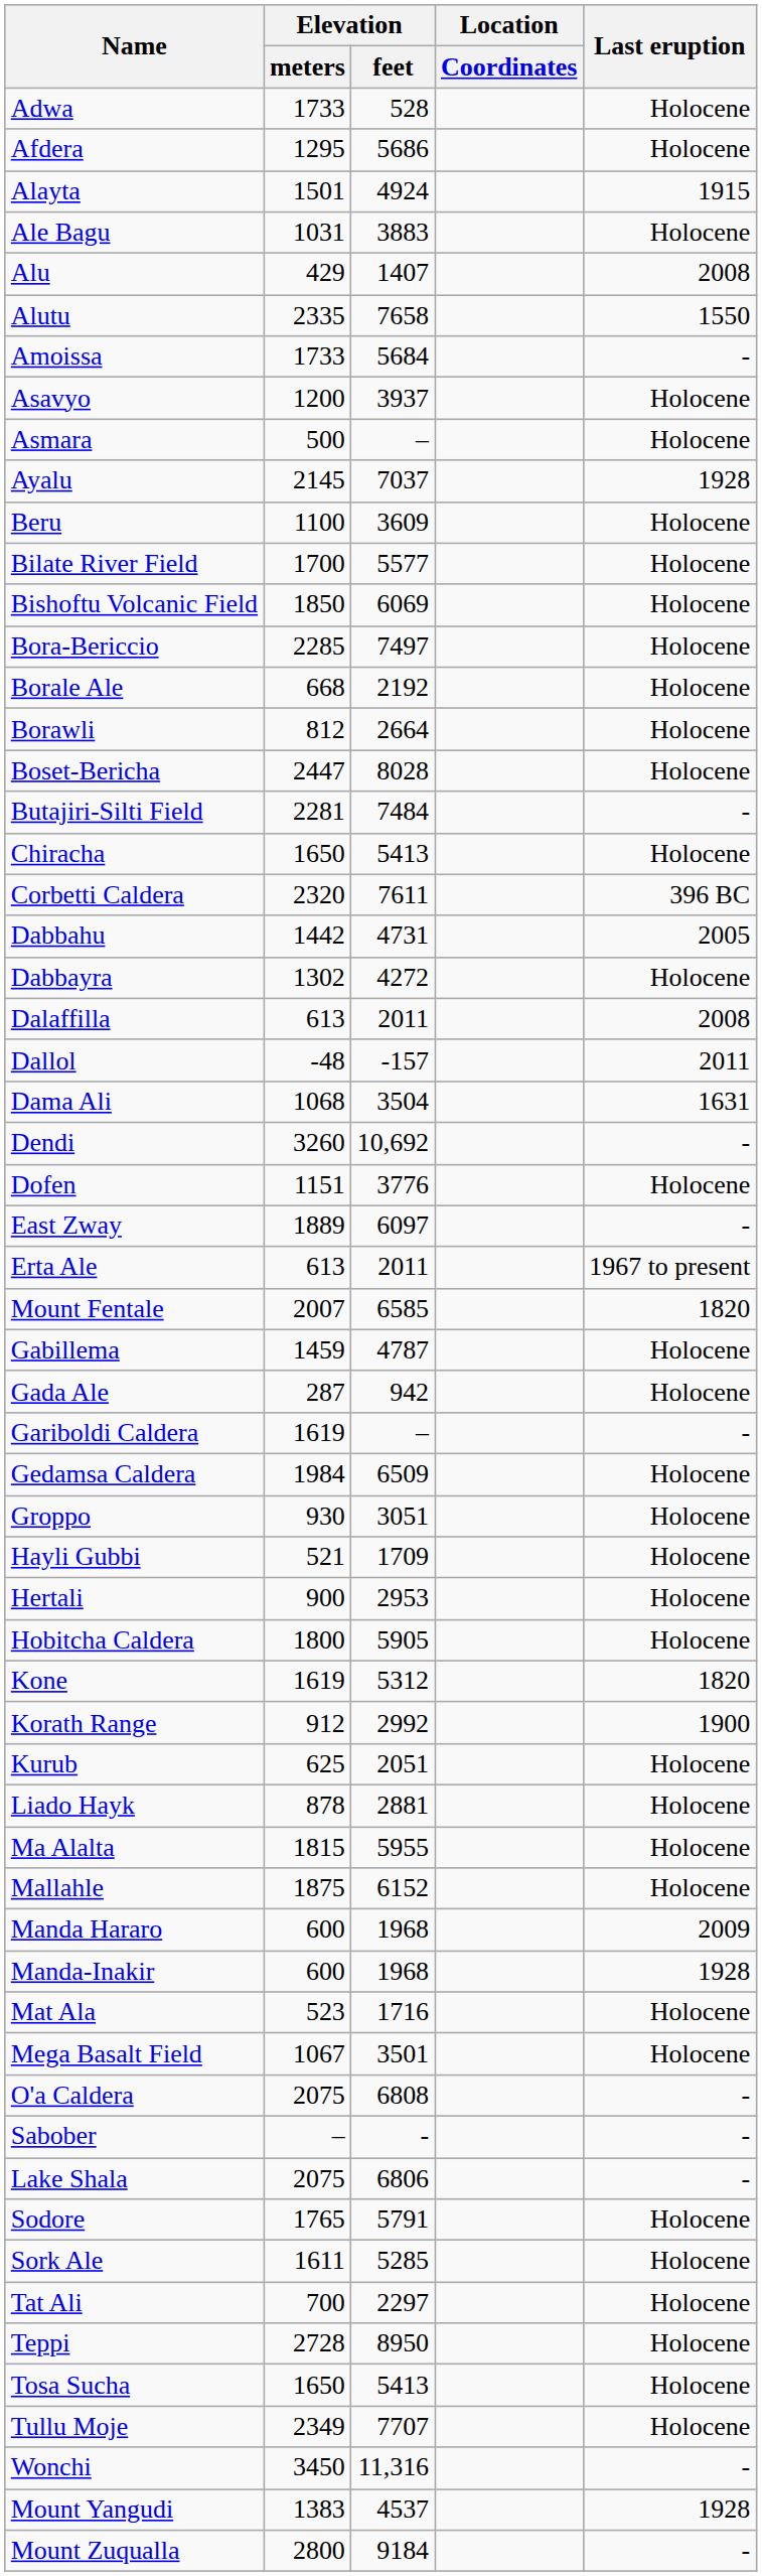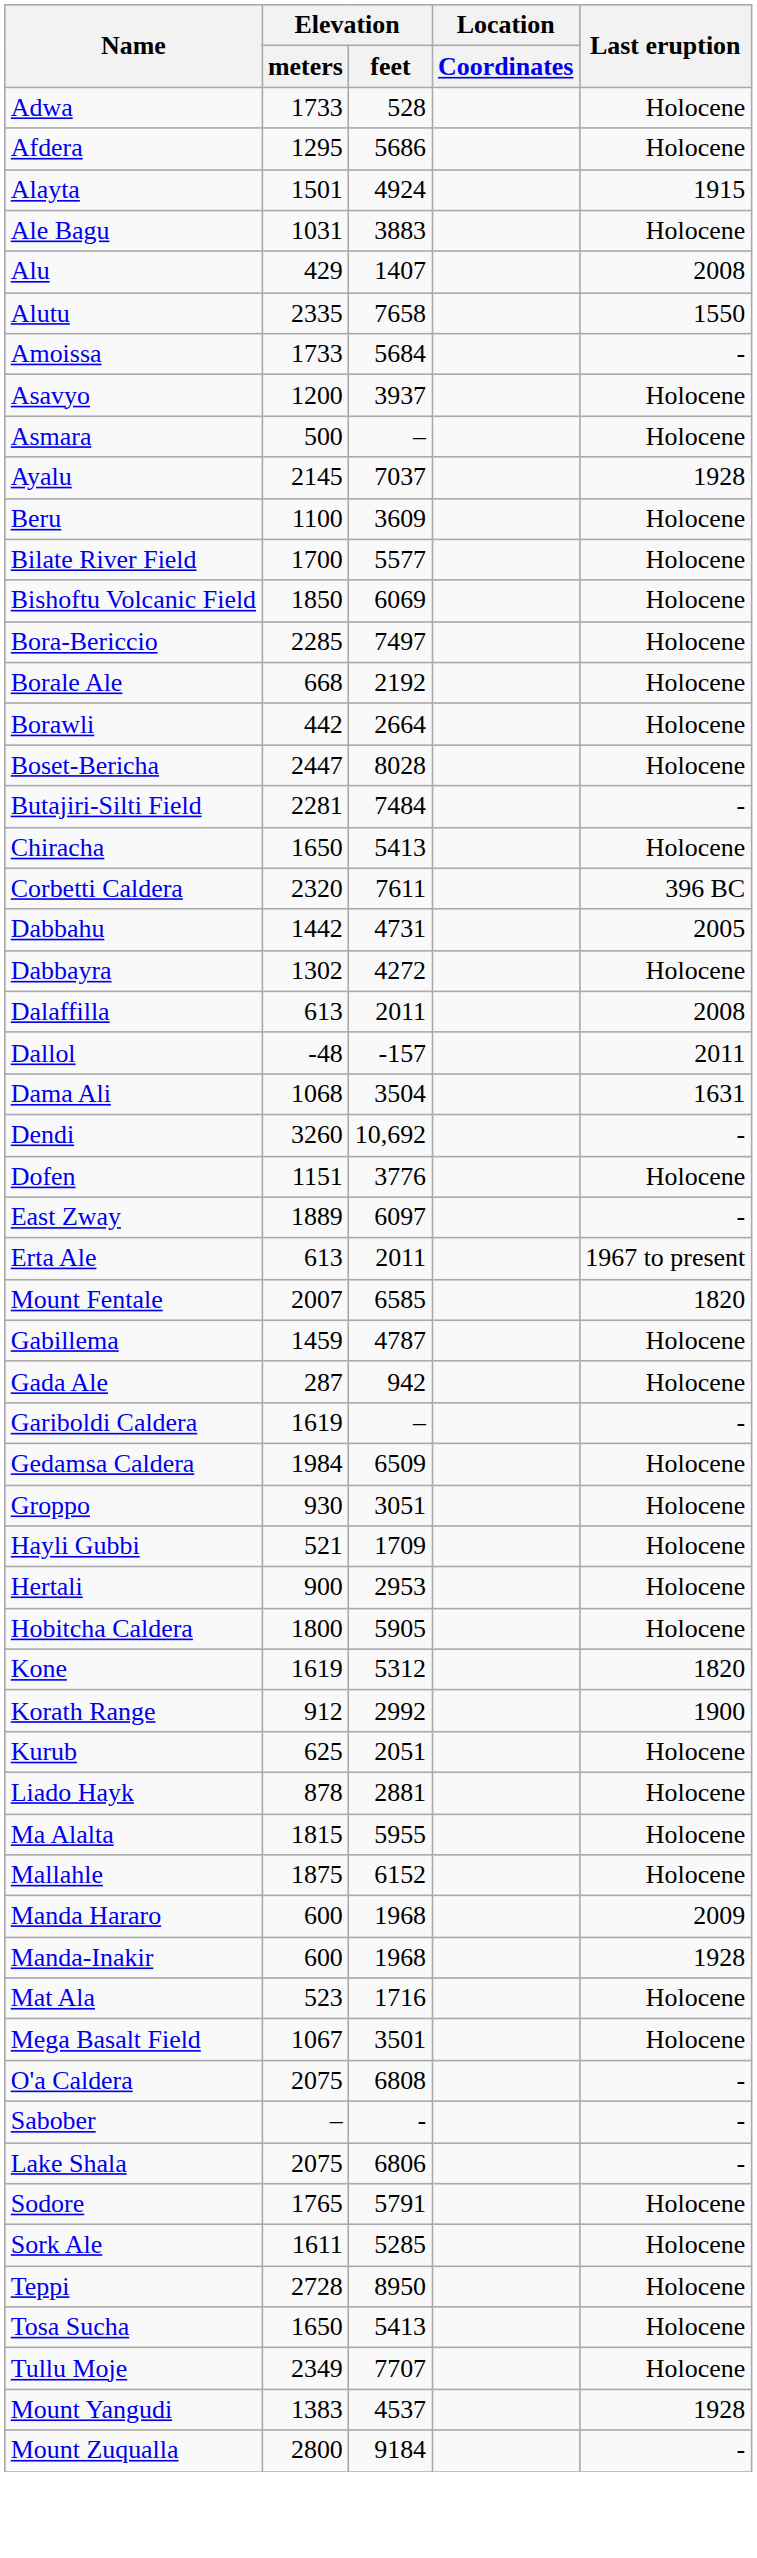 <table class="wikitable sortable">
 <tr>
 <th rowspan="2">Name</th>
 <th colspan ="2">Elevation</th>
 <th>Location</th>
 <th rowspan="2">Last eruption</th>
 </tr>
 <tr>
 <th>meters</th>
 <th>feet</th>
 <th><a href='#'>Coordinates</a></th>
 </tr>
 <tr align="right">
 <td align="left"><a href='#'>Adwa</a></td>
 <td>1733</td>
 <td>528</td>
 <td></td>
 <td>Holocene</td>
 </tr>
 <tr align="right">
 <td align="left"><a href='#'>Afdera</a></td>
 <td>1295</td>
 <td>5686</td>
 <td></td>
 <td>Holocene</td>
 </tr>
 <tr align="right">
 <td align="left"><a href='#'>Alayta</a></td>
 <td>1501</td>
 <td>4924</td>
 <td></td>
 <td>1915</td>
 </tr>
 <tr align="right">
 <td align="left"><a href='#'>Ale Bagu</a></td>
 <td>1031</td>
 <td>3883</td>
 <td></td>
 <td>Holocene</td>
 </tr>
 <tr align="right">
 <td align="left"><a href='#'>Alu</a></td>
 <td>429</td>
 <td>1407</td>
 <td></td>
 <td>2008</td>
 </tr>
 <tr align="right">
 <td align="left"><a href='#'>Alutu</a></td>
 <td>2335</td>
 <td>7658</td>
 <td></td>
 <td>1550</td>
 </tr>
 <tr align="right">
 <td align="left"><a href='#'>Amoissa</a></td>
 <td>1733</td>
 <td>5684</td>
 <td></td>
 <td>-</td>
 </tr>
 <tr align="right">
 <td align="left"><a href='#'>Asavyo</a></td>
 <td>1200</td>
 <td>3937</td>
 <td></td>
 <td>Holocene</td>
 </tr>
 <tr align="right">
 <td align="left"><a href='#'>Asmara</a></td>
 <td>500</td>
 <td>–</td>
 <td></td>
 <td>Holocene</td>
 </tr>
 <tr align="right">
 <td align="left"><a href='#'>Ayalu</a></td>
 <td>2145</td>
 <td>7037</td>
 <td></td>
 <td>1928</td>
 </tr>
 <tr align="right">
 <td align="left"><a href='#'>Beru</a></td>
 <td>1100</td>
 <td>3609</td>
 <td></td>
 <td>Holocene</td>
 </tr>
 <tr align="right">
 <td align="left"><a href='#'>Bilate River Field</a></td>
 <td>1700</td>
 <td>5577</td>
 <td></td>
 <td>Holocene</td>
 </tr>
 <tr align="right">
 <td align="left"><a href='#'>Bishoftu Volcanic Field</a></td>
 <td>1850</td>
 <td>6069</td>
 <td></td>
 <td>Holocene</td>
 </tr>
 <tr align="right">
 <td align="left"><a href='#'>Bora-Bericcio</a></td>
 <td>2285</td>
 <td>7497</td>
 <td></td>
 <td>Holocene</td>
 </tr>
 <tr align="right">
 <td align="left"><a href='#'>Borale Ale</a></td>
 <td>668</td>
 <td>2192</td>
 <td></td>
 <td>Holocene</td>
 </tr>
 <tr align="right">
 <td align="left"><a href='#'>Borawli</a></td>
-<td>812</td>
+<td>442</td>
 <td>2664</td>
 <td></td>
 <td>Holocene</td>
 </tr>
 <tr align="right">
 <td align="left"><a href='#'>Boset-Bericha</a></td>
 <td>2447</td>
 <td>8028</td>
 <td></td>
 <td>Holocene</td>
 </tr>
 <tr align="right">
 <td align="left"><a href='#'>Butajiri-Silti Field</a></td>
 <td>2281</td>
 <td>7484</td>
 <td></td>
 <td>-</td>
 </tr>
 <tr align="right">
 <td align="left"><a href='#'>Chiracha</a></td>
 <td>1650</td>
 <td>5413</td>
 <td></td>
 <td>Holocene</td>
 </tr>
 <tr align="right">
 <td align="left"><a href='#'>Corbetti Caldera</a></td>
 <td>2320</td>
 <td>7611</td>
 <td></td>
 <td>396 BC</td>
 </tr>
 <tr align="right">
 <td align="left"><a href='#'>Dabbahu</a></td>
 <td>1442</td>
 <td>4731</td>
 <td></td>
 <td>2005</td>
 </tr>
 <tr align="right">
 <td align="left"><a href='#'>Dabbayra</a></td>
 <td>1302</td>
 <td>4272</td>
 <td></td>
 <td>Holocene</td>
 </tr>
 <tr align="right">
 <td align="left"><a href='#'>Dalaffilla</a></td>
 <td>613</td>
 <td>2011</td>
 <td></td>
 <td>2008</td>
 </tr>
 <tr align="right">
 <td align="left"><a href='#'>Dallol</a></td>
 <td>-48</td>
 <td>-157</td>
 <td></td>
 <td>2011</td>
 </tr>
 <tr align="right">
 <td align="left"><a href='#'>Dama Ali</a></td>
 <td>1068</td>
 <td>3504</td>
 <td></td>
 <td>1631</td>
 </tr>
 <tr align="right">
 <td align="left"><a href='#'>Dendi</a></td>
 <td>3260</td>
 <td>10,692</td>
 <td></td>
 <td>-</td>
 </tr>
 <tr align="right">
 <td align="left"><a href='#'>Dofen</a></td>
 <td>1151</td>
 <td>3776</td>
 <td></td>
 <td>Holocene</td>
 </tr>
 <tr align="right">
 <td align="left"><a href='#'>East Zway</a></td>
 <td>1889</td>
 <td>6097</td>
 <td></td>
 <td>-</td>
 </tr>
 <tr align="right">
 <td align="left"><a href='#'>Erta Ale</a></td>
 <td>613</td>
 <td>2011</td>
 <td></td>
 <td>1967 to present</td>
 </tr>
 <tr align="right">
 <td align="left"><a href='#'>Mount Fentale</a></td>
 <td>2007</td>
 <td>6585</td>
 <td></td>
 <td>1820</td>
 </tr>
 <tr align="right">
 <td align="left"><a href='#'>Gabillema</a></td>
 <td>1459</td>
 <td>4787</td>
 <td></td>
 <td>Holocene</td>
 </tr>
 <tr align="right">
 <td align="left"><a href='#'>Gada Ale</a></td>
 <td>287</td>
 <td>942</td>
 <td></td>
 <td>Holocene</td>
 </tr>
 <tr align="right">
 <td align="left"><a href='#'>Gariboldi Caldera</a></td>
 <td>1619</td>
 <td>–</td>
 <td></td>
 <td>-</td>
 </tr>
 <tr align="right">
 <td align="left"><a href='#'>Gedamsa Caldera</a></td>
 <td>1984</td>
 <td>6509</td>
 <td></td>
 <td>Holocene</td>
 </tr>
 <tr align="right">
 <td align="left"><a href='#'>Groppo</a></td>
 <td>930</td>
 <td>3051</td>
 <td></td>
 <td>Holocene</td>
 </tr>
 <tr align="right">
 <td align="left"><a href='#'>Hayli Gubbi</a></td>
 <td>521</td>
 <td>1709</td>
 <td></td>
 <td>Holocene</td>
 </tr>
 <tr align="right">
 <td align="left"><a href='#'>Hertali</a></td>
 <td>900</td>
 <td>2953</td>
 <td></td>
 <td>Holocene</td>
 </tr>
 <tr align="right">
 <td align="left"><a href='#'>Hobitcha Caldera</a></td>
 <td>1800</td>
 <td>5905</td>
 <td></td>
 <td>Holocene</td>
 </tr>
 <tr align="right">
 <td align="left"><a href='#'>Kone</a></td>
 <td>1619</td>
 <td>5312</td>
 <td></td>
 <td>1820</td>
 </tr>
 <tr align="right">
 <td align="left"><a href='#'>Korath Range</a></td>
 <td>912</td>
 <td>2992</td>
 <td></td>
 <td>1900</td>
 </tr>
 <tr align="right">
 <td align="left"><a href='#'>Kurub</a></td>
 <td>625</td>
 <td>2051</td>
 <td></td>
 <td>Holocene</td>
 </tr>
 <tr align="right">
 <td align="left"><a href='#'>Liado Hayk</a></td>
 <td>878</td>
 <td>2881</td>
 <td></td>
 <td>Holocene</td>
 </tr>
 <tr align="right">
 <td align="left"><a href='#'>Ma Alalta</a></td>
 <td>1815</td>
 <td>5955</td>
 <td></td>
 <td>Holocene</td>
 </tr>
 <tr align="right">
 <td align="left"><a href='#'>Mallahle</a></td>
 <td>1875</td>
 <td>6152</td>
 <td></td>
 <td>Holocene</td>
 </tr>
 <tr align="right">
 <td align="left"><a href='#'>Manda Hararo</a></td>
 <td>600</td>
 <td>1968</td>
 <td></td>
 <td>2009</td>
 </tr>
 <tr align="right">
 <td align="left"><a href='#'>Manda-Inakir</a></td>
 <td>600</td>
 <td>1968</td>
 <td></td>
 <td>1928</td>
 </tr>
 <tr align="right">
 <td align="left"><a href='#'>Mat Ala</a></td>
 <td>523</td>
 <td>1716</td>
 <td></td>
 <td>Holocene</td>
 </tr>
 <tr align="right">
 <td align="left"><a href='#'>Mega Basalt Field</a></td>
 <td>1067</td>
 <td>3501</td>
 <td></td>
 <td>Holocene</td>
 </tr>
 <tr align="right">
 <td align="left"><a href='#'>O'a Caldera</a></td>
 <td>2075</td>
 <td>6808</td>
 <td></td>
 <td>-</td>
 </tr>
 <tr align="right">
 <td align="left"><a href='#'>Sabober</a></td>
 <td>–</td>
 <td>-</td>
 <td></td>
 <td>-</td>
 </tr>
 <tr align="right">
 <td align="left"><a href='#'>Lake Shala</a></td>
 <td>2075</td>
 <td>6806</td>
 <td></td>
 <td>-</td>
 </tr>
 <tr align="right">
 <td align="left"><a href='#'>Sodore</a></td>
 <td>1765</td>
 <td>5791</td>
 <td></td>
 <td>Holocene</td>
 </tr>
 <tr align="right">
 <td align="left"><a href='#'>Sork Ale</a></td>
 <td>1611</td>
 <td>5285</td>
 <td></td>
 <td>Holocene</td>
 </tr>
 <tr align="right">
-<td align="left"><a href='#'>Tat Ali</a></td>
-<td>700</td>
-<td>2297</td>
-<td></td>
-<td>Holocene</td>
-</tr>
-<tr align="right">
 <td align="left"><a href='#'>Teppi</a></td>
 <td>2728</td>
 <td>8950</td>
 <td></td>
 <td>Holocene</td>
 </tr>
 <tr align="right">
 <td align="left"><a href='#'>Tosa Sucha</a></td>
 <td>1650</td>
 <td>5413</td>
 <td></td>
 <td>Holocene</td>
 </tr>
 <tr align="right">
 <td align="left"><a href='#'>Tullu Moje</a></td>
 <td>2349</td>
 <td>7707</td>
 <td></td>
 <td>Holocene</td>
 </tr>
 <tr align="right">
-<td align="left"><a href='#'>Wonchi</a></td>
-<td>3450</td>
-<td>11,316</td>
-<td></td>
-<td>-</td>
-</tr>
-<tr align="right">
 <td align="left"><a href='#'>Mount Yangudi</a></td>
 <td>1383</td>
 <td>4537</td>
 <td></td>
 <td>1928</td>
 </tr>
 <tr align="right">
 <td align="left"><a href='#'>Mount Zuqualla</a></td>
 <td>2800</td>
 <td>9184</td>
 <td></td>
 <td>-</td>
 </tr>
 </table>
